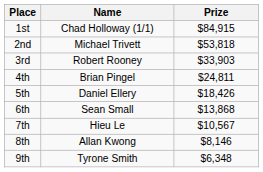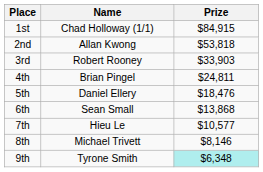 <table class="wikitable">
 <tr>
 <th width="50">Place</th>
 <th width="200">Name</th>
 <th width="125">Prize</th>
 </tr>
 <tr>
 <td align = "center">1st</td>
 <td align = "center">Chad Holloway (1/1)</td>
 <td align = "center">$84,915</td>
 </tr>
 <tr>
 <td align = "center">2nd</td>
-<td align = "center">Michael Trivett</td>
+<td align = "center">Allan Kwong</td>
 <td align = "center">$53,818</td>
 </tr>
 <tr>
 <td align = "center">3rd</td>
 <td align = "center">Robert Rooney</td>
 <td align = "center">$33,903</td>
 </tr>
 <tr>
 <td align = "center">4th</td>
 <td align = "center">Brian Pingel</td>
 <td align = "center">$24,811</td>
 </tr>
 <tr>
 <td align = "center">5th</td>
 <td align = "center">Daniel Ellery</td>
-<td align = "center">$18,426</td>
+<td align = "center">$18,476</td>
 </tr>
 <tr>
 <td align = "center">6th</td>
 <td align = "center">Sean Small</td>
 <td align = "center">$13,868</td>
 </tr>
 <tr>
 <td align = "center">7th</td>
 <td align = "center">Hieu Le</td>
-<td align = "center">$10,567</td>
+<td align = "center">$10,577</td>
 </tr>
 <tr>
 <td align = "center">8th</td>
-<td align = "center">Allan Kwong</td>
+<td align = "center">Michael Trivett</td>
 <td align = "center">$8,146</td>
 </tr>
 <tr>
 <td align = "center">9th</td>
 <td align = "center">Tyrone Smith</td>
-<td align = "center">$6,348</td>
+<td align = "center" style="background: paleturquoise;">$6,348</td>
 </tr>
 </table>
